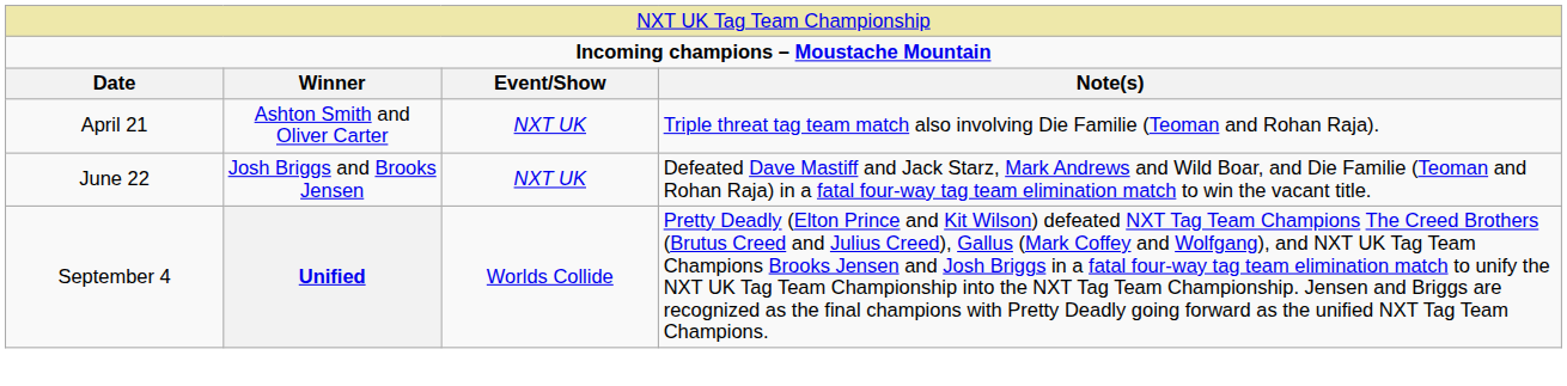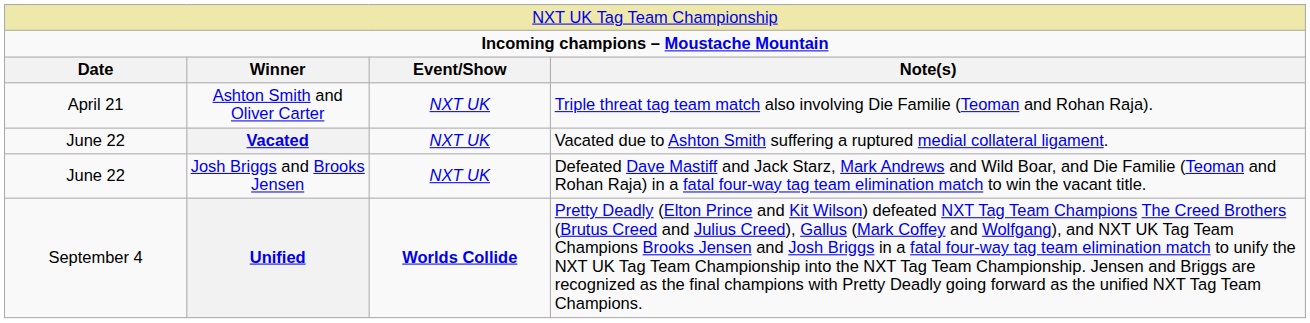 <table class="wikitable" style="text-align:center; width:100%;">
 <tr style="background:#EEE8AA;">
 <td colspan="4" style="text-align: center;"><a href='#'>NXT UK Tag Team Championship</a></td>
 </tr>
 <tr>
 <td colspan="4" style="text-align: center;"><strong>Incoming champions – <a href='#'>Moustache Mountain</a> </strong></td>
 </tr>
 <tr>
 <th width=14%>Date</th>
 <th width=14%>Winner</th>
 <th width=14%>Event/Show</th>
 <th width=58%>Note(s)</th>
 </tr>
 <tr>
 <td>April 21<br></td>
 <td><a href='#'>Ashton Smith</a> and <a href='#'>Oliver Carter</a></td>
 <td><em><a href='#'>NXT UK</a></em></td>
 <td align=left><a href='#'>Triple threat tag team match</a> also involving Die Familie (<a href='#'>Teoman</a> and Rohan Raja).</td>
 </tr>
 <tr>
 <td>June 22<br></td>
+<th><a href='#'>Vacated</a></th>
+<td><em><a href='#'>NXT UK</a></em></td>
+<td align=left>Vacated due to <a href='#'>Ashton Smith</a> suffering a ruptured <a href='#'>medial collateral ligament</a>.</td>
+</tr>
+<tr>
+<td>June 22<br></td>
 <td><a href='#'>Josh Briggs</a> and <a href='#'>Brooks Jensen</a></td>
 <td><em><a href='#'>NXT UK</a></em></td>
 <td align=left>Defeated <a href='#'>Dave Mastiff</a> and Jack Starz, <a href='#'>Mark Andrews</a> and Wild Boar, and Die Familie (<a href='#'>Teoman</a> and Rohan Raja) in a <a href='#'>fatal four-way tag team elimination match</a> to win the vacant title.</td>
 </tr>
 <tr>
 <td>September 4</td>
 <th><a href='#'>Unified</a></th>
-<td><a href='#'>Worlds Collide</a></td>
+<td><strong><a href='#'>Worlds Collide</a></strong></td>
 <td align=left><a href='#'>Pretty Deadly</a> (<a href='#'>Elton Prince</a> and <a href='#'>Kit Wilson</a>) defeated <a href='#'>NXT Tag Team Champions</a> <a href='#'>The Creed Brothers</a> (<a href='#'>Brutus Creed</a> and <a href='#'>Julius Creed</a>), <a href='#'>Gallus</a> (<a href='#'>Mark Coffey</a> and <a href='#'>Wolfgang</a>), and NXT UK Tag Team Champions <a href='#'>Brooks Jensen</a> and <a href='#'>Josh Briggs</a> in a <a href='#'>fatal four-way tag team elimination match</a> to unify the NXT UK Tag Team Championship into the NXT Tag Team Championship. Jensen and Briggs are recognized as the final champions with Pretty Deadly going forward as the unified NXT Tag Team Champions.</td>
 </tr>
 </table>
